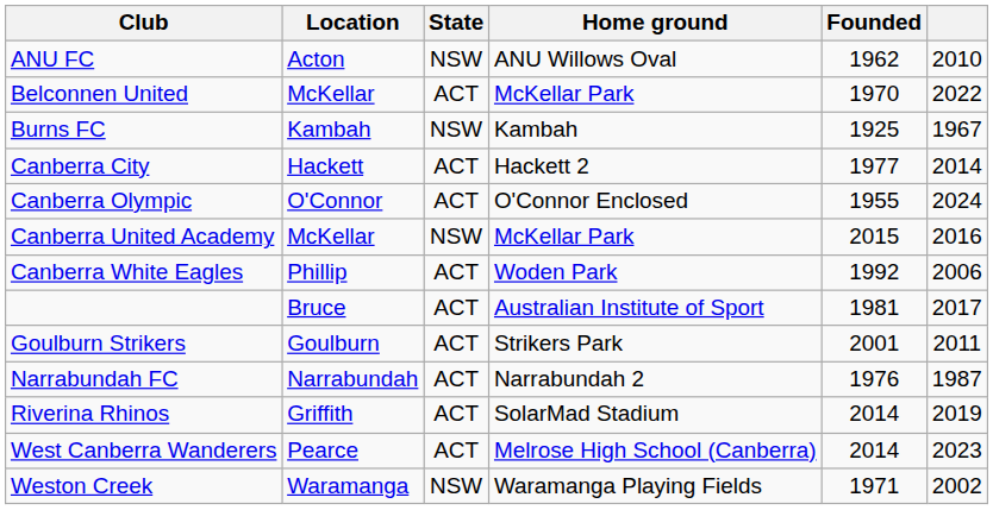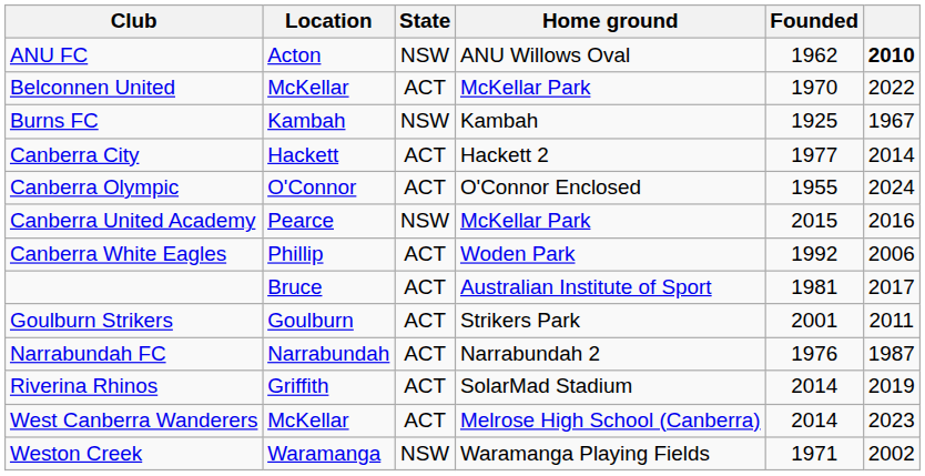 <table class="wikitable sortable">
 <tr>
 <th>Club</th>
 <th>Location</th>
 <th>State</th>
 <th>Home ground</th>
 <th>Founded</th>
 <th></th>
 </tr>
 <tr>
 <td><a href='#'>ANU FC</a></td>
 <td><a href='#'>Acton</a></td>
 <td align=center>NSW</td>
 <td>ANU Willows Oval</td>
 <td align=center>1962</td>
-<td align=center>2010</td>
+<td align=center><strong>2010</strong></td>
 </tr>
 <tr>
 <td><a href='#'>Belconnen United</a></td>
 <td><a href='#'>McKellar</a></td>
 <td align=center>ACT</td>
 <td><a href='#'>McKellar Park</a></td>
 <td align=center>1970</td>
 <td align=center>2022</td>
 </tr>
 <tr>
 <td><a href='#'>Burns FC</a></td>
 <td><a href='#'>Kambah</a></td>
 <td align=center>NSW</td>
 <td>Kambah</td>
 <td align=center>1925</td>
 <td align=center>1967</td>
 </tr>
 <tr>
 <td><a href='#'>Canberra City</a></td>
 <td><a href='#'>Hackett</a></td>
 <td align=center>ACT</td>
 <td>Hackett 2</td>
 <td align=center>1977</td>
 <td align=center>2014</td>
 </tr>
 <tr>
 <td><a href='#'>Canberra Olympic</a></td>
 <td><a href='#'>O'Connor</a></td>
 <td align=center>ACT</td>
 <td>O'Connor Enclosed</td>
 <td align=center>1955</td>
 <td align=center>2024</td>
 </tr>
 <tr>
 <td><a href='#'>Canberra United Academy</a></td>
-<td><a href='#'>McKellar</a></td>
+<td><a href='#'>Pearce</a></td>
 <td align=center>NSW</td>
 <td><a href='#'>McKellar Park</a></td>
 <td align=center>2015</td>
 <td align=center>2016</td>
 </tr>
 <tr>
 <td><a href='#'>Canberra White Eagles</a></td>
 <td><a href='#'>Phillip</a></td>
 <td align=center>ACT</td>
 <td><a href='#'>Woden Park</a></td>
 <td align=center>1992</td>
 <td align=center>2006</td>
 </tr>
 <tr>
 <td></td>
 <td><a href='#'>Bruce</a></td>
 <td align=center>ACT</td>
 <td><a href='#'>Australian Institute of Sport</a></td>
 <td align=center>1981</td>
 <td align=center>2017</td>
 </tr>
 <tr>
 <td><a href='#'>Goulburn Strikers</a></td>
 <td><a href='#'>Goulburn</a></td>
 <td align=center>ACT</td>
 <td>Strikers Park</td>
 <td align=center>2001</td>
 <td align=center>2011</td>
 </tr>
 <tr>
 <td><a href='#'>Narrabundah FC</a></td>
 <td><a href='#'>Narrabundah</a></td>
 <td align=center>ACT</td>
 <td>Narrabundah 2</td>
 <td align=center>1976</td>
 <td align=center>1987</td>
 </tr>
 <tr>
 <td><a href='#'>Riverina Rhinos</a></td>
 <td><a href='#'>Griffith</a></td>
 <td align=center>ACT</td>
 <td>SolarMad Stadium</td>
 <td align=center>2014</td>
 <td align=center>2019</td>
 </tr>
 <tr>
 <td><a href='#'>West Canberra Wanderers</a></td>
-<td><a href='#'>Pearce</a></td>
+<td><a href='#'>McKellar</a></td>
 <td align=center>ACT</td>
 <td><a href='#'>Melrose High School (Canberra)</a></td>
 <td align=center>2014</td>
 <td align=center>2023</td>
 </tr>
 <tr>
 <td><a href='#'>Weston Creek</a></td>
 <td><a href='#'>Waramanga</a></td>
 <td align=center>NSW</td>
 <td>Waramanga Playing Fields</td>
 <td align=center>1971</td>
 <td align=center>2002</td>
 </tr>
 </table>
